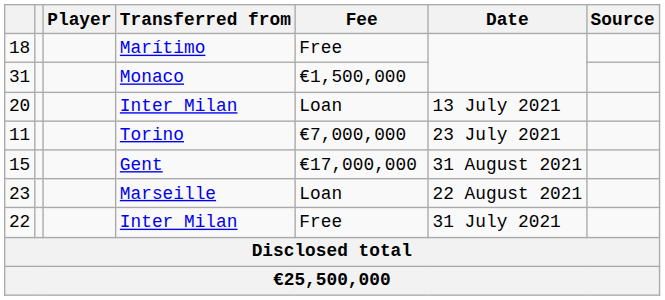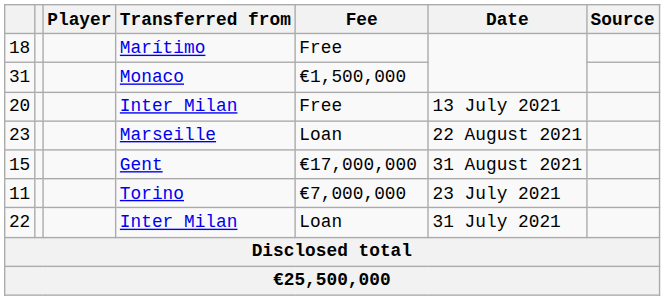 <table class="wikitable plainrowheaders sortable">
 <tr>
 <th></th>
 <th></th>
 <th scope=col>Player</th>
 <th>Transferred from</th>
 <th !scope=col; style="width: 91px;">Fee</th>
 <th scope=col>Date</th>
 <th scope=col>Source</th>
 </tr>
 <tr>
 <td align=center>18</td>
 <td align=center></td>
 <td></td>
 <td> <a href='#'>Marítimo</a></td>
 <td>Free</td>
 <td rowspan=2></td>
 <td></td>
 </tr>
 <tr>
 <td align=center>31</td>
 <td align=center></td>
 <td></td>
 <td> <a href='#'>Monaco</a></td>
 <td>€1,500,000</td>
 <td></td>
 </tr>
 <tr>
 <td align=center>20</td>
 <td align=center></td>
 <td></td>
 <td> <a href='#'>Inter Milan</a></td>
+<td>Free</td>
+<td>13 July 2021</td>
+<td></td>
+</tr>
+<tr>
+<td align=center>23</td>
+<td align=center></td>
+<td></td>
+<td> <a href='#'>Marseille</a></td>
 <td>Loan</td>
-<td>13 July 2021</td>
+<td>22 August 2021</td>
+<td></td>
+</tr>
+<tr>
+<td align=center>15</td>
+<td align=center></td>
+<td></td>
+<td> <a href='#'>Gent</a></td>
+<td>€17,000,000</td>
+<td>31 August 2021</td>
 <td></td>
 </tr>
 <tr>
 <td align=center>11</td>
 <td align=center></td>
 <td></td>
 <td> <a href='#'>Torino</a></td>
 <td>€7,000,000</td>
 <td>23 July 2021</td>
 <td></td>
 </tr>
 <tr>
-<td align=center>15</td>
-<td align=center></td>
-<td></td>
-<td> <a href='#'>Gent</a></td>
-<td>€17,000,000</td>
-<td>31 August 2021</td>
-<td></td>
-</tr>
-<tr>
-<td align=center>23</td>
-<td align=center></td>
-<td></td>
-<td> <a href='#'>Marseille</a></td>
-<td>Loan</td>
-<td>22 August 2021</td>
-<td></td>
-</tr>
-<tr>
 <td align=center>22</td>
 <td align=center></td>
 <td></td>
 <td> <a href='#'>Inter Milan</a></td>
-<td>Free</td>
+<td>Loan</td>
 <td>31 July 2021</td>
 <td></td>
 </tr>
 <tr>
 <th colspan="7">Disclosed total</th>
 </tr>
 <tr>
 <th colspan="7">€25,500,000</th>
 </tr>
 </table>
